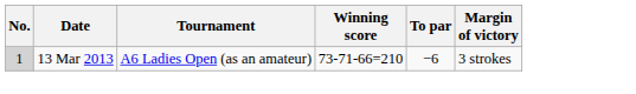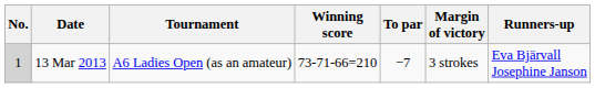 <table class="wikitable" style="font-size:95%;">
 <tr>
 <th>No.</th>
 <th>Date</th>
 <th>Tournament</th>
 <th>Winning<br>score</th>
 <th>To par</th>
 <th>Margin<br>of victory</th>
+<th>Runners-up</th>
 </tr>
 <tr>
 <td align=center style="background: lightgrey;">1</td>
 <td align=right>13 Mar <a href='#'>2013</a></td>
 <td><a href='#'>A6 Ladies Open</a> (as an amateur)</td>
 <td align=right>73-71-66=210</td>
-<td align=center>−6</td>
+<td align=center>−7</td>
 <td>3 strokes</td>
+<td> <a href='#'>Eva Bjärvall</a><br> <a href='#'>Josephine Janson</a></td>
 </tr>
 </table>
